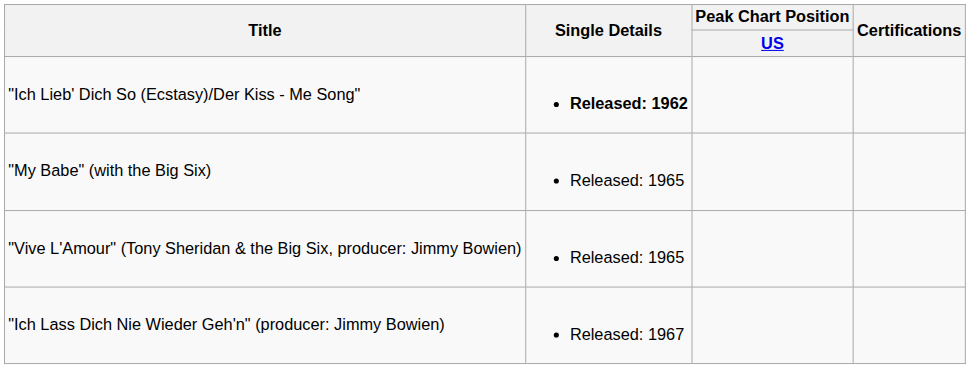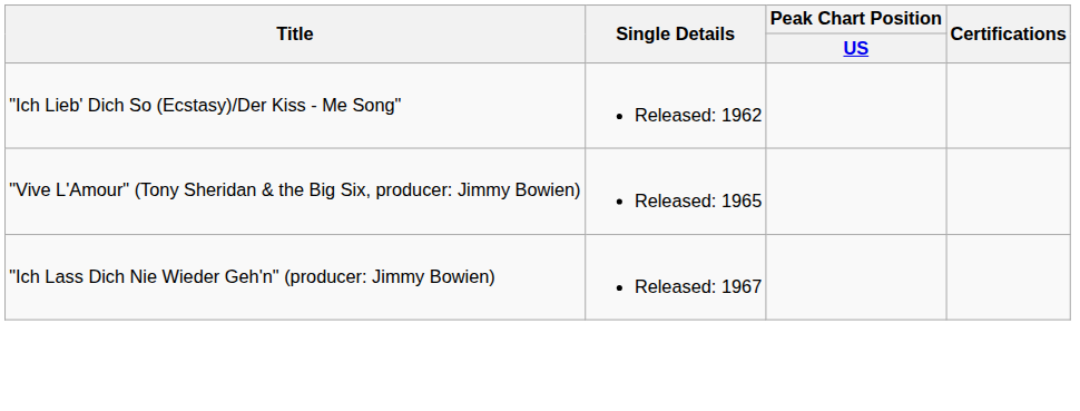 <table class="wikitable">
 <tr>
 <th rowspan="2">Title</th>
 <th rowspan="2">Single Details</th>
 <th>Peak Chart Position</th>
 <th rowspan="2">Certifications</th>
 </tr>
 <tr>
 <th><a href='#'>US</a></th>
 </tr>
 <tr>
 <td>"Ich Lieb' Dich So (Ecstasy)/Der Kiss - Me Song"</td>
-<td><strong><br><ul><li>Released: 1962</li></ul></strong></td>
-<td></td>
-<td></td>
-</tr>
-<tr>
-<td>"My Babe" (with the Big Six)</td>
-<td><br><ul><li>Released: 1965</li></ul></td>
+<td><br><ul><li>Released: 1962</li></ul></td>
 <td></td>
 <td></td>
 </tr>
 <tr>
 <td>"Vive L'Amour" (Tony Sheridan & the Big Six, producer: Jimmy Bowien)</td>
 <td><br><ul><li>Released: 1965</li></ul></td>
 <td></td>
 <td></td>
 </tr>
 <tr>
 <td>"Ich Lass Dich Nie Wieder Geh'n" (producer: Jimmy Bowien)</td>
 <td><br><ul><li>Released: 1967</li></ul></td>
 <td></td>
 <td></td>
 </tr>
 </table>
